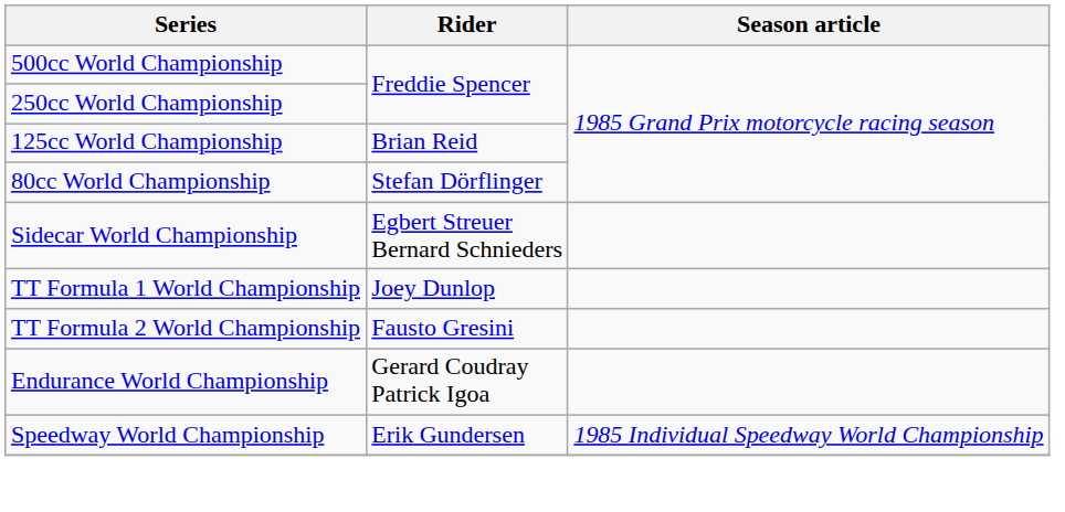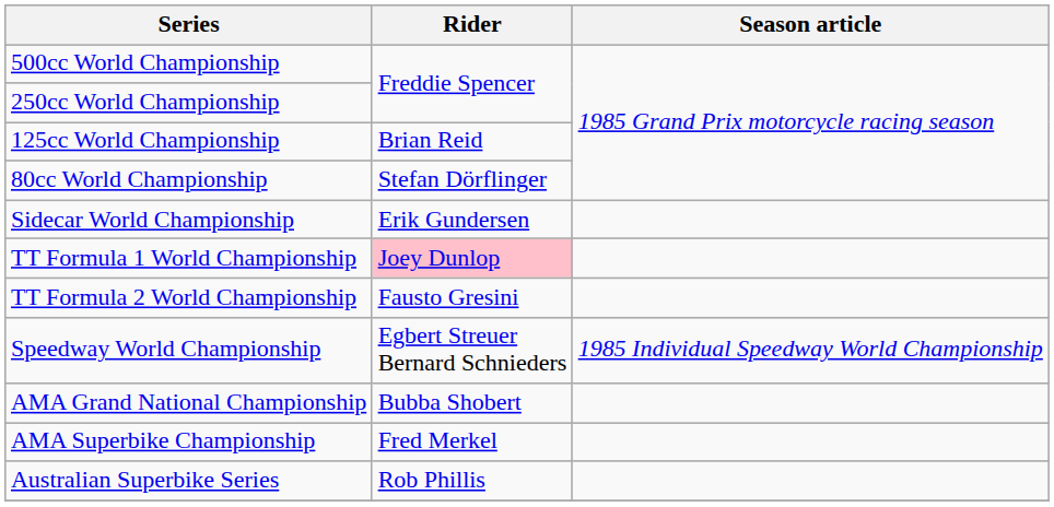 <table class="wikitable" style="font-size: 87%;">
 <tr>
 <th>Series</th>
 <th>Rider</th>
 <th>Season article</th>
 </tr>
 <tr>
 <td><a href='#'>500cc World Championship</a></td>
 <td rowspan=2> <a href='#'>Freddie Spencer</a></td>
 <td rowspan=4><em><a href='#'>1985 Grand Prix motorcycle racing season</a></em></td>
 </tr>
 <tr>
 <td><a href='#'>250cc World Championship</a></td>
 </tr>
 <tr>
 <td><a href='#'>125cc World Championship</a></td>
 <td> <a href='#'>Brian Reid</a></td>
 </tr>
 <tr>
 <td><a href='#'>80cc World Championship</a></td>
 <td> <a href='#'>Stefan Dörflinger</a></td>
 </tr>
 <tr>
 <td><a href='#'>Sidecar World Championship</a></td>
-<td> <a href='#'>Egbert Streuer</a><br> Bernard Schnieders</td>
+<td> <a href='#'>Erik Gundersen</a></td>
 <td></td>
 </tr>
 <tr>
 <td><a href='#'>TT Formula 1 World Championship</a></td>
-<td> <a href='#'>Joey Dunlop</a></td>
+<td style="background: pink;"> <a href='#'>Joey Dunlop</a></td>
 <td></td>
 </tr>
 <tr>
 <td><a href='#'>TT Formula 2 World Championship</a></td>
 <td> <a href='#'>Fausto Gresini</a></td>
 <td></td>
 </tr>
 <tr>
-<td><a href='#'>Endurance World Championship</a></td>
-<td> Gerard Coudray<br> Patrick Igoa</td>
+<td><a href='#'>Speedway World Championship</a></td>
+<td> <a href='#'>Egbert Streuer</a><br> Bernard Schnieders</td>
+<td><em><a href='#'>1985 Individual Speedway World Championship</a></em></td>
+</tr>
+<tr>
+<td><a href='#'>AMA Grand National Championship</a></td>
+<td> <a href='#'>Bubba Shobert</a></td>
 <td></td>
 </tr>
 <tr>
-<td><a href='#'>Speedway World Championship</a></td>
-<td> <a href='#'>Erik Gundersen</a></td>
-<td><em><a href='#'>1985 Individual Speedway World Championship</a></em></td>
+<td><a href='#'>AMA Superbike Championship</a></td>
+<td> <a href='#'>Fred Merkel</a></td>
+<td></td>
+</tr>
+<tr>
+<td><a href='#'>Australian Superbike Series</a></td>
+<td> <a href='#'>Rob Phillis</a></td>
+<td></td>
 </tr>
 <tr>
 </tr>
 </table>
